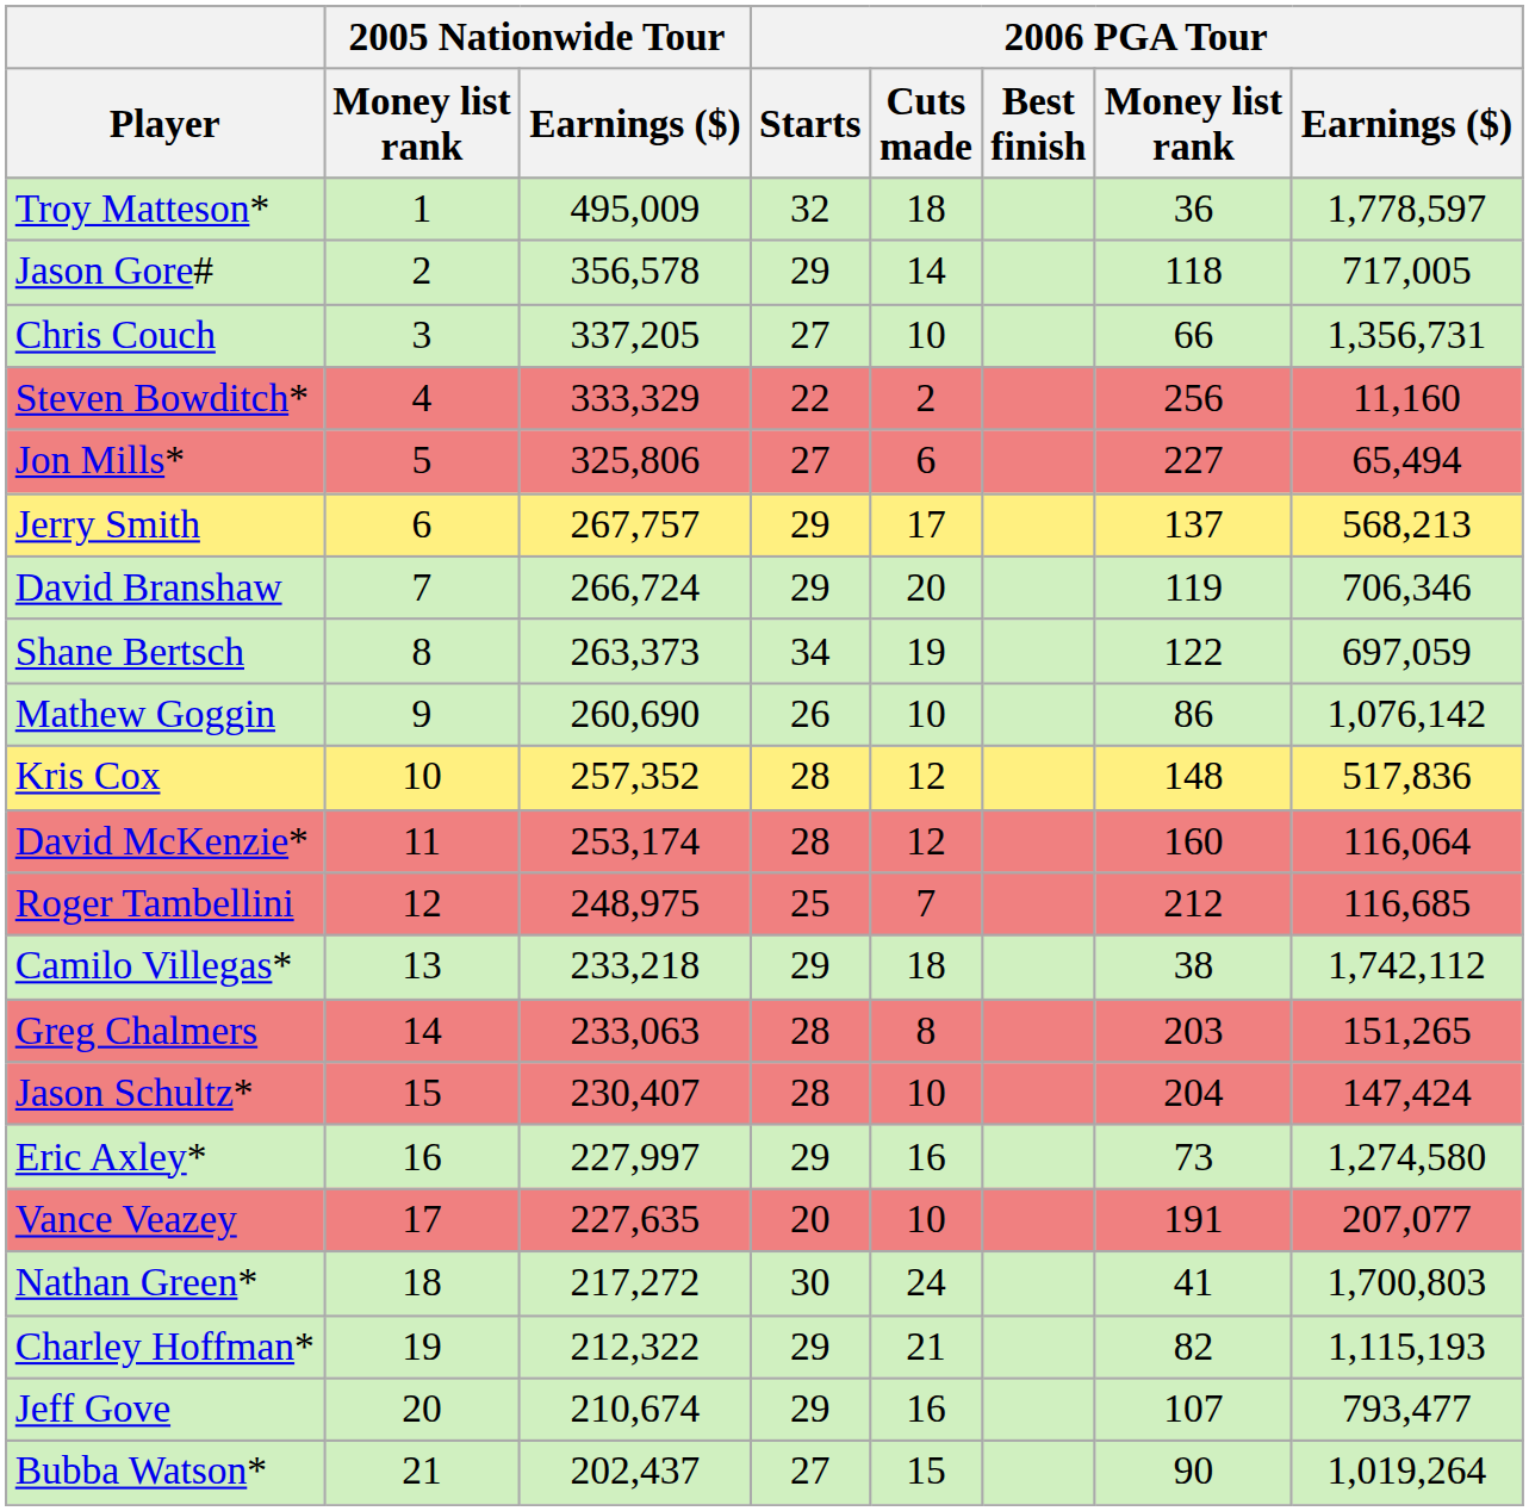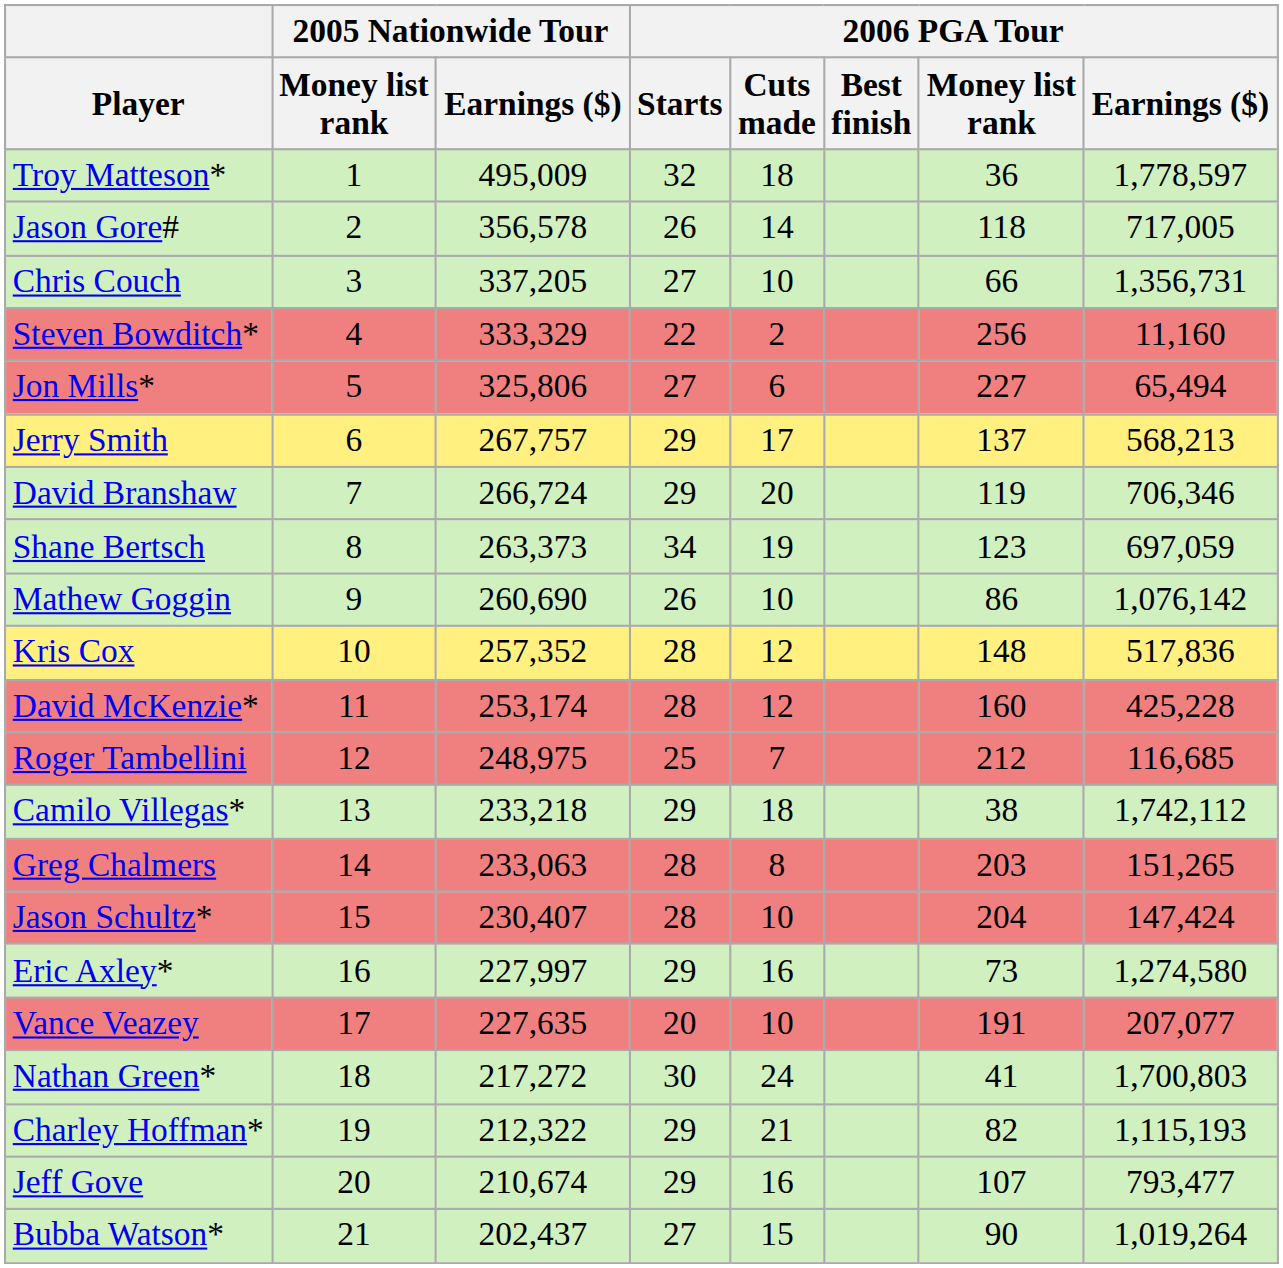 <table class="wikitable sortable" style="text-align:center">
 <tr>
 <th></th>
 <th colspan=2>2005 Nationwide Tour</th>
 <th colspan=6>2006 PGA Tour</th>
 </tr>
 <tr>
 <th>Player</th>
 <th>Money list<br>rank</th>
 <th>Earnings ($)</th>
 <th>Starts</th>
 <th>Cuts<br>made</th>
 <th>Best<br>finish</th>
 <th>Money list<br>rank</th>
 <th>Earnings ($)</th>
 </tr>
 <tr style="background:#D0F0C0;">
 <td align=left> <a href='#'>Troy Matteson</a>*</td>
 <td>1</td>
 <td>495,009</td>
 <td>32</td>
 <td>18</td>
 <td></td>
 <td>36</td>
 <td>1,778,597</td>
 </tr>
 <tr style="background:#D0F0C0;">
 <td align=left> <a href='#'>Jason Gore</a>#</td>
 <td>2</td>
 <td>356,578</td>
-<td>29</td>
+<td>26</td>
 <td>14</td>
 <td></td>
 <td>118</td>
 <td>717,005</td>
 </tr>
 <tr style="background:#D0F0C0;">
 <td align=left> <a href='#'>Chris Couch</a></td>
 <td>3</td>
 <td>337,205</td>
 <td>27</td>
 <td>10</td>
 <td></td>
 <td>66</td>
 <td>1,356,731</td>
 </tr>
 <tr style="background:#F08080;">
 <td align=left> <a href='#'>Steven Bowditch</a>*</td>
 <td>4</td>
 <td>333,329</td>
 <td>22</td>
 <td>2</td>
 <td></td>
 <td>256</td>
 <td>11,160</td>
 </tr>
 <tr style="background:#F08080;">
 <td align=left> <a href='#'>Jon Mills</a>*</td>
 <td>5</td>
 <td>325,806</td>
 <td>27</td>
 <td>6</td>
 <td></td>
 <td>227</td>
 <td>65,494</td>
 </tr>
 <tr style="background:#FFF080;">
 <td align=left> <a href='#'>Jerry Smith</a></td>
 <td>6</td>
 <td>267,757</td>
 <td>29</td>
 <td>17</td>
 <td></td>
 <td>137</td>
 <td>568,213</td>
 </tr>
 <tr style="background:#D0F0C0;">
 <td align=left> <a href='#'>David Branshaw</a></td>
 <td>7</td>
 <td>266,724</td>
 <td>29</td>
 <td>20</td>
 <td></td>
 <td>119</td>
 <td>706,346</td>
 </tr>
 <tr style="background:#D0F0C0;">
 <td align=left> <a href='#'>Shane Bertsch</a></td>
 <td>8</td>
 <td>263,373</td>
 <td>34</td>
 <td>19</td>
 <td></td>
-<td>122</td>
+<td>123</td>
 <td>697,059</td>
 </tr>
 <tr style="background:#D0F0C0;">
 <td align=left> <a href='#'>Mathew Goggin</a></td>
 <td>9</td>
 <td>260,690</td>
 <td>26</td>
 <td>10</td>
 <td></td>
 <td>86</td>
 <td>1,076,142</td>
 </tr>
 <tr style="background:#FFF080;">
 <td align=left> <a href='#'>Kris Cox</a></td>
 <td>10</td>
 <td>257,352</td>
 <td>28</td>
 <td>12</td>
 <td></td>
 <td>148</td>
 <td>517,836</td>
 </tr>
 <tr style="background:#F08080;">
 <td align=left> <a href='#'>David McKenzie</a>*</td>
 <td>11</td>
 <td>253,174</td>
 <td>28</td>
 <td>12</td>
 <td></td>
 <td>160</td>
-<td>116,064</td>
+<td>425,228</td>
 </tr>
 <tr style="background:#F08080;">
 <td align=left> <a href='#'>Roger Tambellini</a></td>
 <td>12</td>
 <td>248,975</td>
 <td>25</td>
 <td>7</td>
 <td></td>
 <td>212</td>
 <td>116,685</td>
 </tr>
 <tr style="background:#D0F0C0;">
 <td align=left> <a href='#'>Camilo Villegas</a>*</td>
 <td>13</td>
 <td>233,218</td>
 <td>29</td>
 <td>18</td>
 <td></td>
 <td>38</td>
 <td>1,742,112</td>
 </tr>
 <tr style="background:#F08080;">
 <td align=left> <a href='#'>Greg Chalmers</a></td>
 <td>14</td>
 <td>233,063</td>
 <td>28</td>
 <td>8</td>
 <td></td>
 <td>203</td>
 <td>151,265</td>
 </tr>
 <tr style="background:#F08080;">
 <td align=left> <a href='#'>Jason Schultz</a>*</td>
 <td>15</td>
 <td>230,407</td>
 <td>28</td>
 <td>10</td>
 <td></td>
 <td>204</td>
 <td>147,424</td>
 </tr>
 <tr style="background:#D0F0C0;">
 <td align=left> <a href='#'>Eric Axley</a>*</td>
 <td>16</td>
 <td>227,997</td>
 <td>29</td>
 <td>16</td>
 <td></td>
 <td>73</td>
 <td>1,274,580</td>
 </tr>
 <tr style="background:#F08080;">
 <td align=left> <a href='#'>Vance Veazey</a></td>
 <td>17</td>
 <td>227,635</td>
 <td>20</td>
 <td>10</td>
 <td></td>
 <td>191</td>
 <td>207,077</td>
 </tr>
 <tr style="background:#D0F0C0;">
 <td align=left> <a href='#'>Nathan Green</a>*</td>
 <td>18</td>
 <td>217,272</td>
 <td>30</td>
 <td>24</td>
 <td></td>
 <td>41</td>
 <td>1,700,803</td>
 </tr>
 <tr style="background:#D0F0C0;">
 <td align=left> <a href='#'>Charley Hoffman</a>*</td>
 <td>19</td>
 <td>212,322</td>
 <td>29</td>
 <td>21</td>
 <td></td>
 <td>82</td>
 <td>1,115,193</td>
 </tr>
 <tr style="background:#D0F0C0;">
 <td align=left> <a href='#'>Jeff Gove</a></td>
 <td>20</td>
 <td>210,674</td>
 <td>29</td>
 <td>16</td>
 <td></td>
 <td>107</td>
 <td>793,477</td>
 </tr>
 <tr style="background:#D0F0C0;">
 <td align=left> <a href='#'>Bubba Watson</a>*</td>
 <td>21</td>
 <td>202,437</td>
 <td>27</td>
 <td>15</td>
 <td></td>
 <td>90</td>
 <td>1,019,264</td>
 </tr>
 </table>
